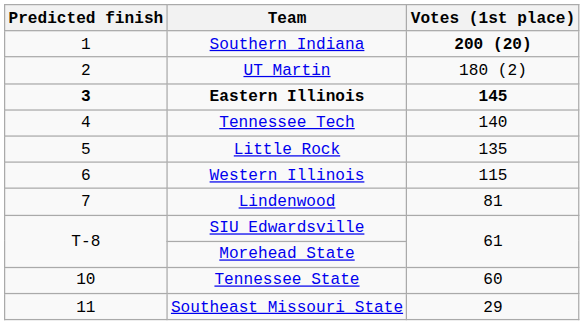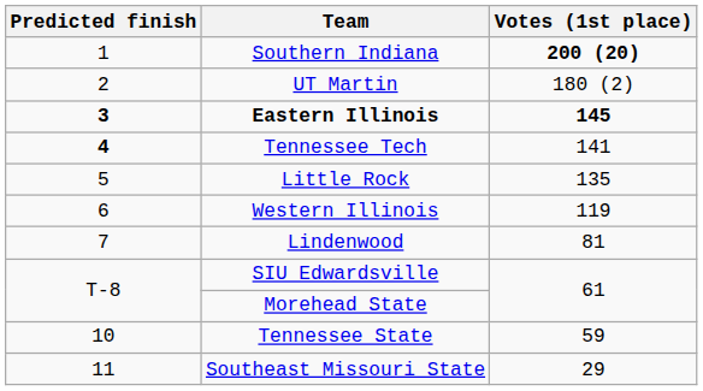 <table class="wikitable" border="1">
 <tr align=center>
 <th style= >Predicted finish</th>
 <th style= >Team</th>
 <th style= >Votes (1st place)</th>
 </tr>
 <tr align="center">
 <td>1</td>
 <td><a href='#'>Southern Indiana</a></td>
 <td><strong>200 (20)</strong></td>
 </tr>
 <tr align="center">
 <td>2</td>
 <td><a href='#'>UT Martin</a></td>
 <td>180 (2)</td>
 </tr>
 <tr align="center">
 <td><strong>3</strong></td>
 <td><strong>Eastern Illinois</strong></td>
 <td><strong>145</strong></td>
 </tr>
 <tr align="center">
-<td>4</td>
+<td><strong>4</strong></td>
 <td><a href='#'>Tennessee Tech</a></td>
-<td>140</td>
+<td>141</td>
 </tr>
 <tr align="center">
 <td>5</td>
 <td><a href='#'>Little Rock</a></td>
 <td>135</td>
 </tr>
 <tr align="center">
 <td>6</td>
 <td><a href='#'>Western Illinois</a></td>
-<td>115</td>
+<td>119</td>
 </tr>
 <tr align="center">
 <td>7</td>
 <td><a href='#'>Lindenwood</a></td>
 <td>81</td>
 </tr>
 <tr align="center">
 <td rowspan=2>T-8</td>
 <td><a href='#'>SIU Edwardsville</a></td>
 <td rowspan=2>61</td>
 </tr>
 <tr align="center">
 <td><a href='#'>Morehead State</a></td>
 </tr>
 <tr align="center">
 <td>10</td>
 <td><a href='#'>Tennessee State</a></td>
-<td>60</td>
+<td>59</td>
 </tr>
 <tr align="center">
 <td>11</td>
 <td><a href='#'>Southeast Missouri State</a></td>
 <td>29</td>
 </tr>
 </table>
